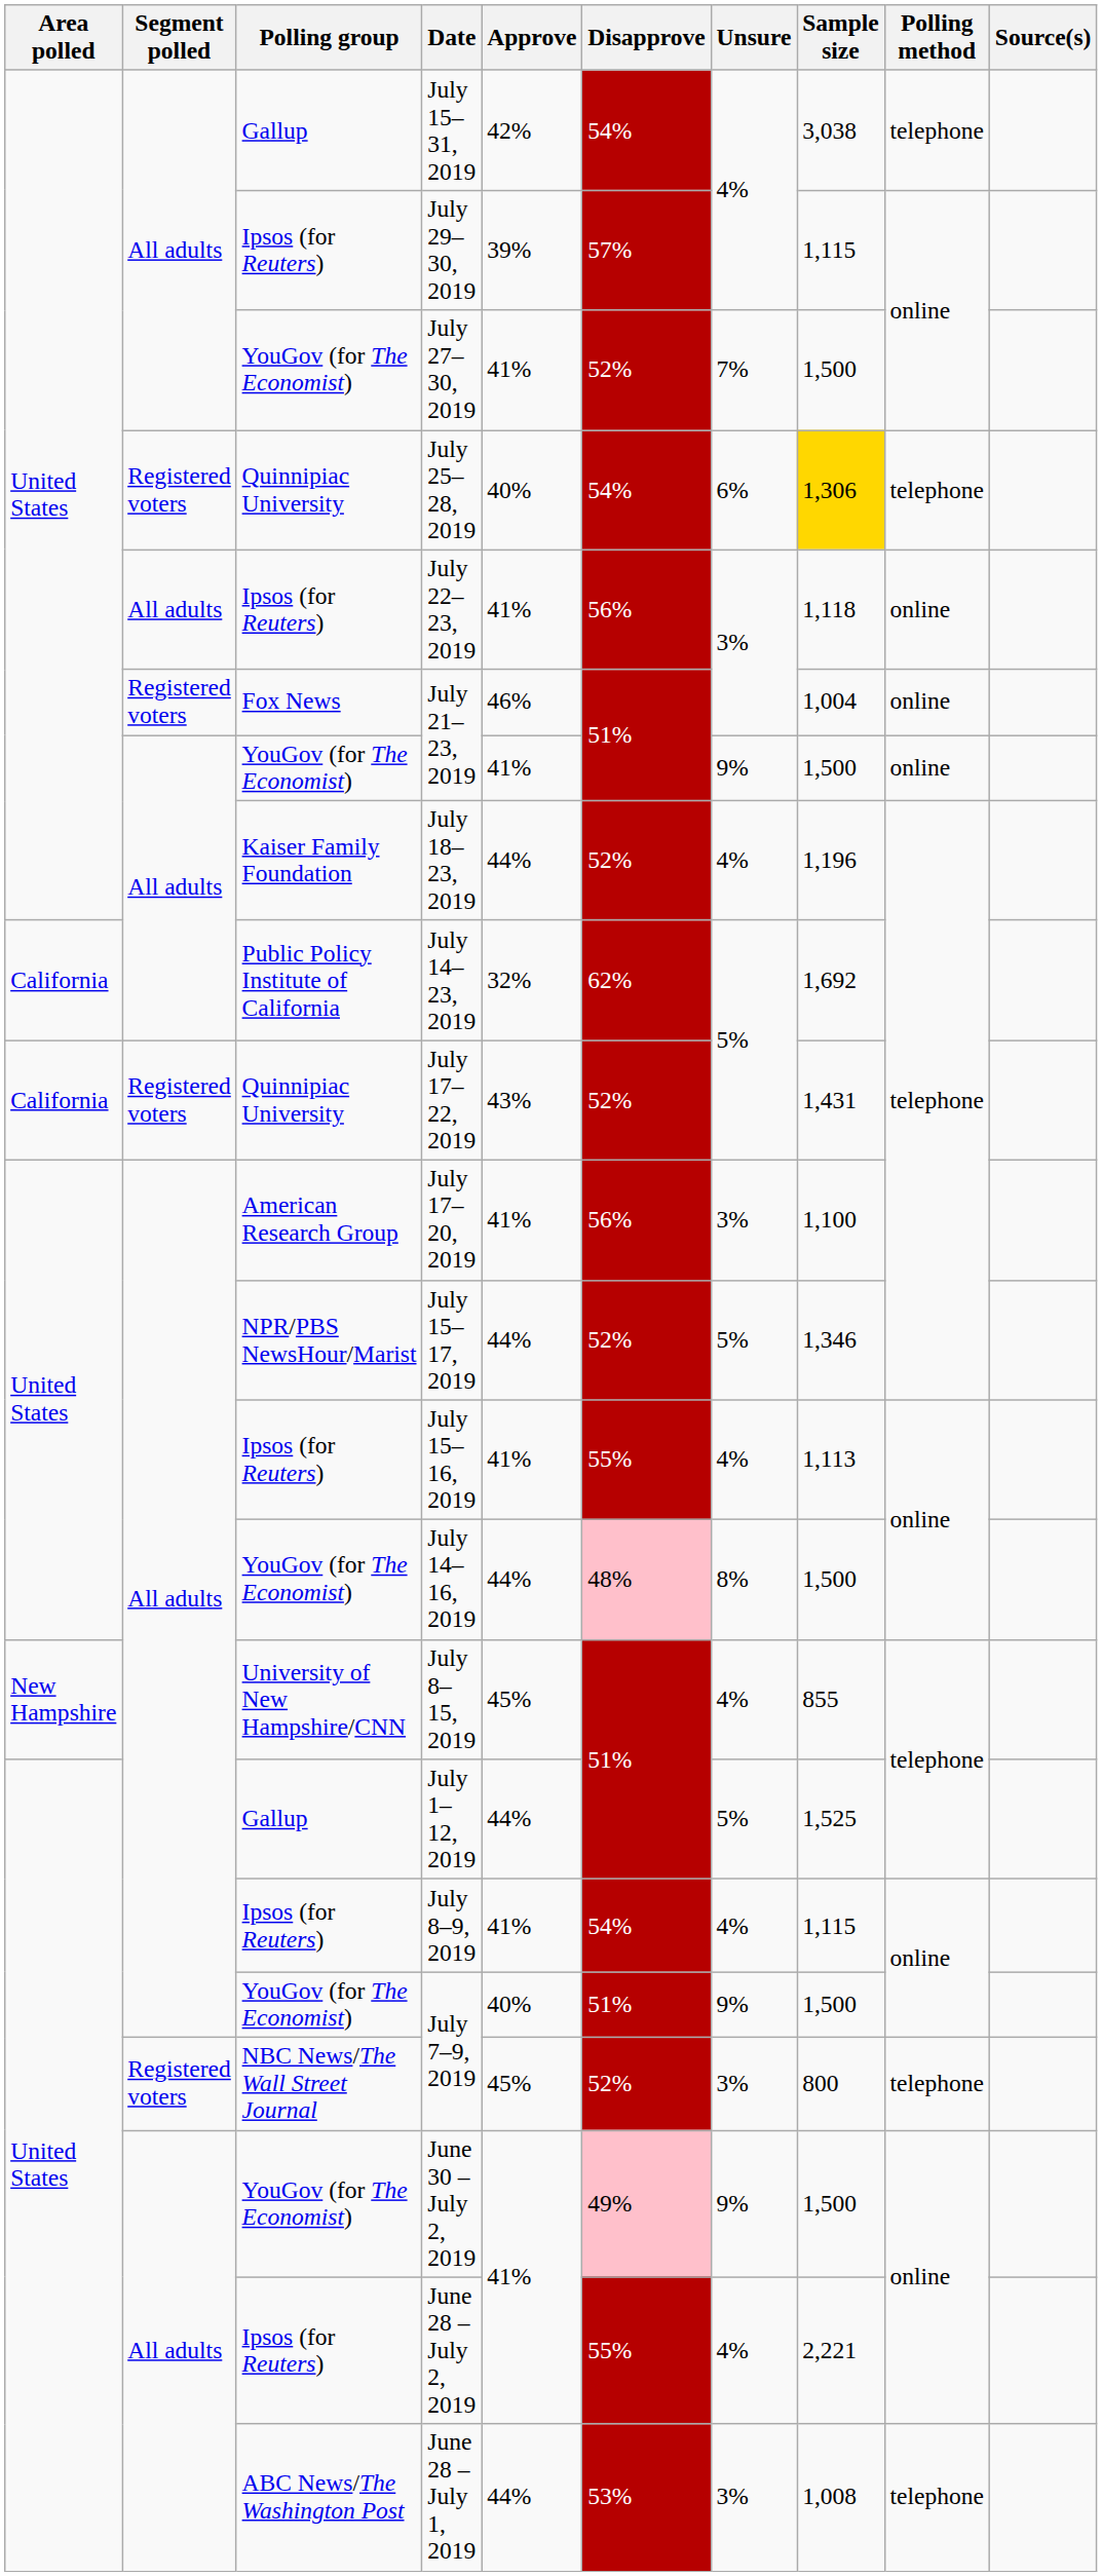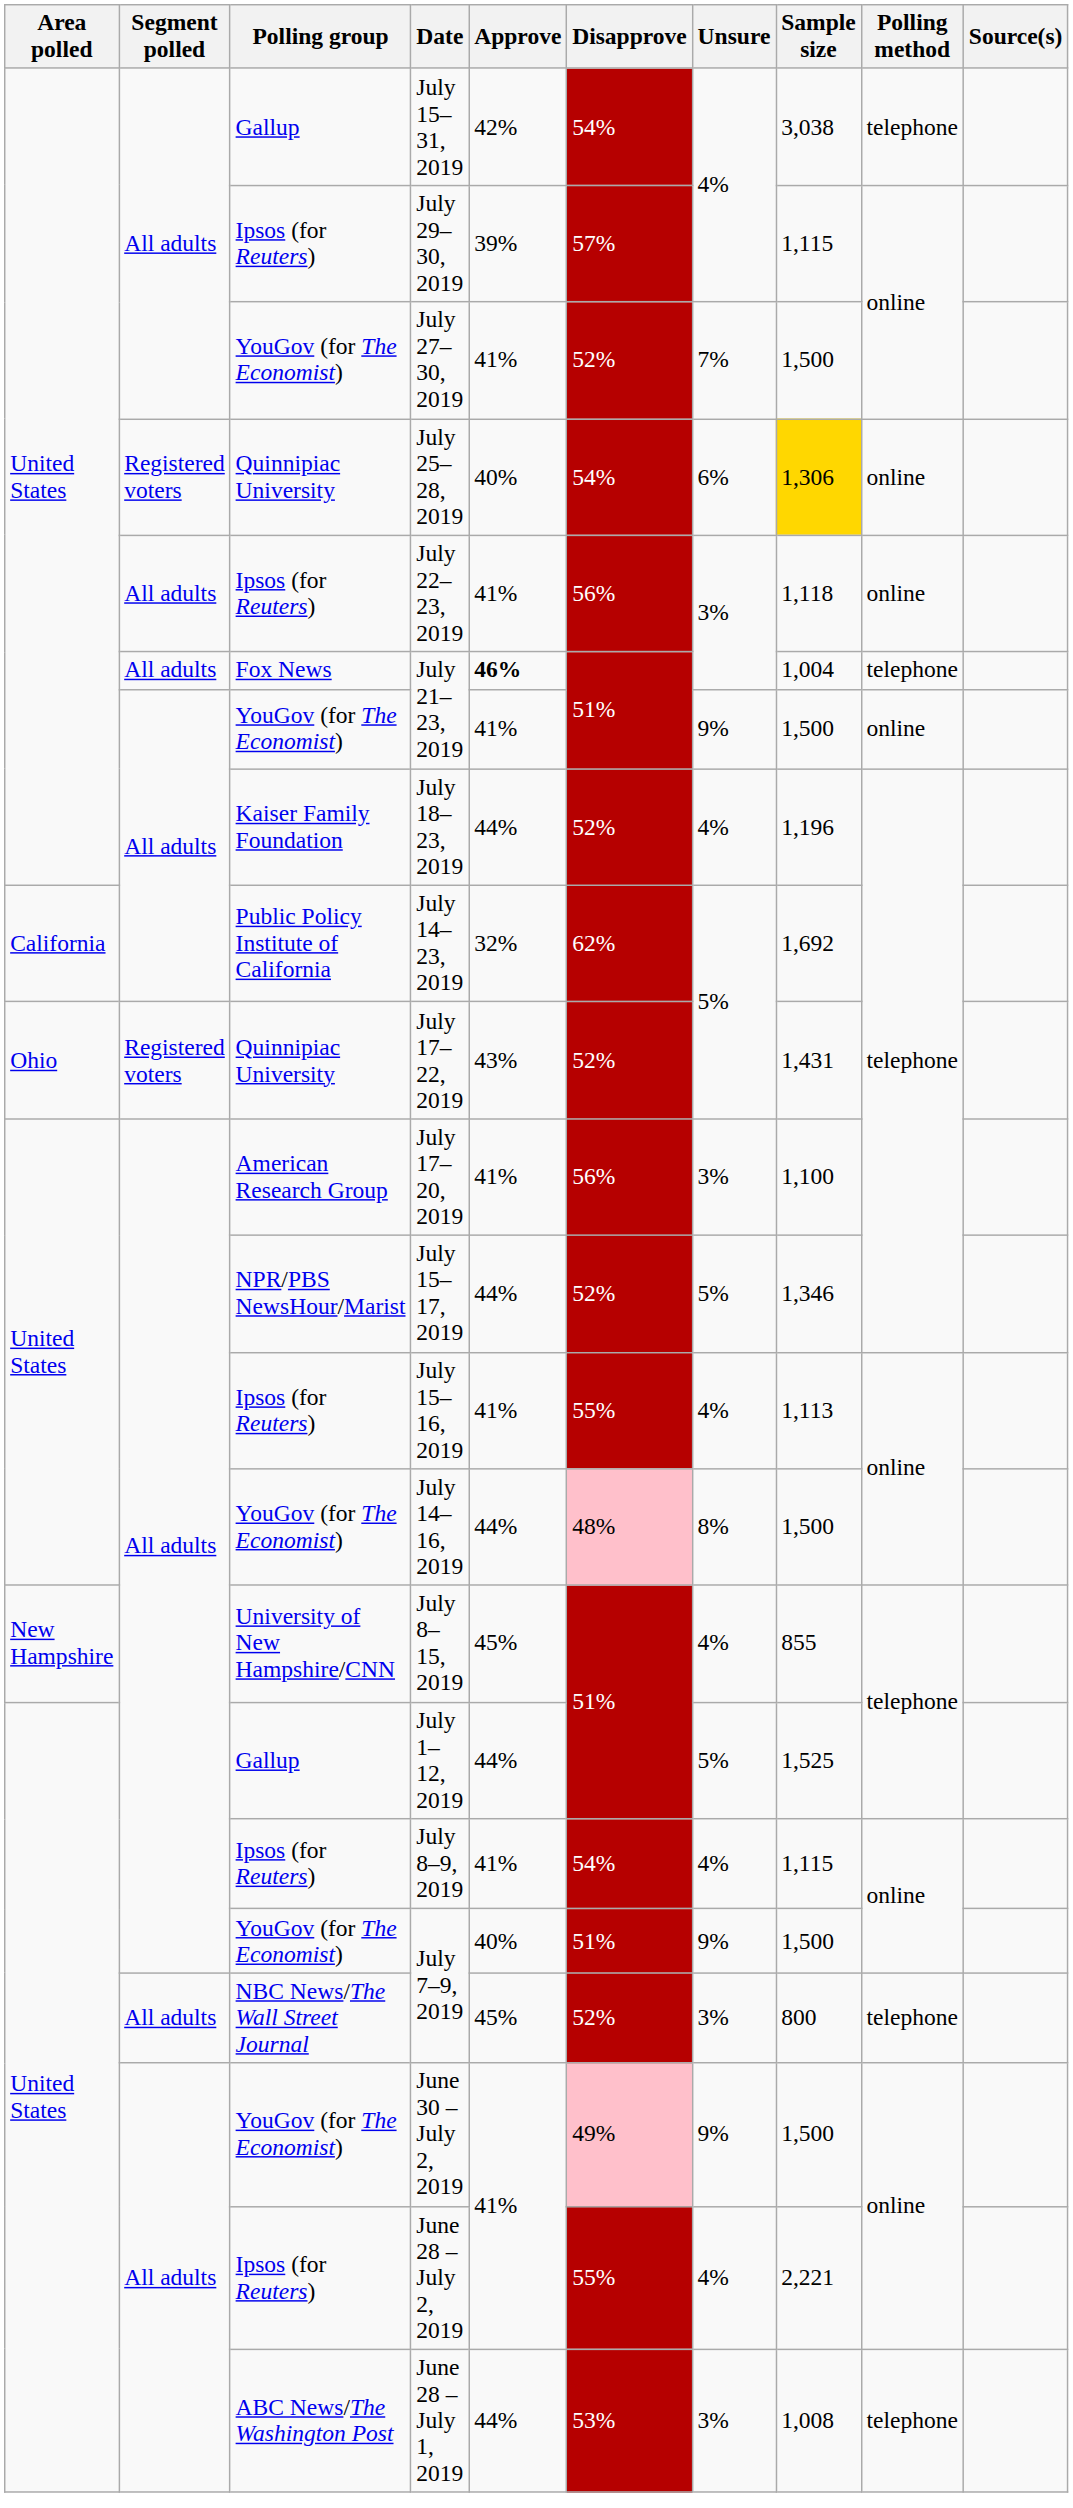 <table class="wikitable sortable" style="width: 75%">
 <tr>
 <th>Area polled</th>
 <th>Segment polled</th>
 <th>Polling group</th>
 <th>Date</th>
 <th>Approve</th>
 <th>Disapprove</th>
 <th>Unsure</th>
 <th>Sample size</th>
 <th>Polling method</th>
 <th>Source(s)</th>
 </tr>
 <tr>
 <td rowspan="8"> <a href='#'>United States</a></td>
 <td rowspan="3"><a href='#'>All adults</a></td>
 <td><a href='#'>Gallup</a></td>
 <td>July 15–31, 2019</td>
 <td>42%</td>
 <td style="background:#B60000; color: white">54%</td>
 <td rowspan="2">4%</td>
 <td>3,038</td>
 <td>telephone</td>
 <td></td>
 </tr>
 <tr>
 <td><a href='#'>Ipsos</a> (for <em><a href='#'>Reuters</a></em>)</td>
 <td>July 29–30, 2019</td>
 <td>39%</td>
 <td style="background:#B60000; color: white">57%</td>
 <td>1,115</td>
 <td rowspan="2">online</td>
 <td></td>
 </tr>
 <tr>
 <td><a href='#'>YouGov</a> (for <em><a href='#'>The Economist</a></em>)</td>
 <td>July 27–30, 2019</td>
 <td>41%</td>
 <td style="background:#B60000; color: white">52%</td>
 <td>7%</td>
 <td>1,500</td>
 <td></td>
 </tr>
 <tr>
 <td><a href='#'>Registered voters</a></td>
 <td><a href='#'>Quinnipiac University</a></td>
 <td>July 25–28, 2019</td>
 <td>40%</td>
 <td style="background:#B60000; color: white">54%</td>
 <td>6%</td>
 <td style="background: gold;">1,306</td>
-<td>telephone</td>
+<td>online</td>
 <td></td>
 </tr>
 <tr>
 <td><a href='#'>All adults</a></td>
 <td><a href='#'>Ipsos</a> (for <em><a href='#'>Reuters</a></em>)</td>
 <td>July 22–23, 2019</td>
 <td>41%</td>
 <td style="background:#B60000; color: white">56%</td>
 <td rowspan="2">3%</td>
 <td>1,118</td>
 <td>online</td>
 <td></td>
 </tr>
 <tr>
-<td><a href='#'>Registered voters</a></td>
+<td><a href='#'>All adults</a></td>
 <td><a href='#'>Fox News</a></td>
 <td rowspan="2">July 21–23, 2019</td>
-<td>46%</td>
+<td><strong>46%</strong></td>
 <td rowspan="2" style="background:#B60000; color: white">51%</td>
 <td>1,004</td>
-<td>online</td>
+<td>telephone</td>
 <td></td>
 </tr>
 <tr>
 <td rowspan="3"><a href='#'>All adults</a></td>
 <td><a href='#'>YouGov</a> (for <em><a href='#'>The Economist</a></em>)</td>
 <td>41%</td>
 <td>9%</td>
 <td>1,500</td>
 <td>online</td>
 <td></td>
 </tr>
 <tr>
 <td><a href='#'>Kaiser Family Foundation</a></td>
 <td>July 18–23, 2019</td>
 <td>44%</td>
 <td style="background:#B60000; color: white">52%</td>
 <td>4%</td>
 <td>1,196</td>
 <td rowspan="5">telephone</td>
 <td></td>
 </tr>
 <tr>
 <td> <a href='#'>California</a></td>
 <td><a href='#'>Public Policy Institute of California</a></td>
 <td>July 14–23, 2019</td>
 <td>32%</td>
 <td style="background:#B60000; color: white">62%</td>
 <td rowspan="2">5%</td>
 <td>1,692</td>
 <td></td>
 </tr>
 <tr>
-<td> <a href='#'>California</a></td>
+<td> <a href='#'>Ohio</a></td>
 <td><a href='#'>Registered voters</a></td>
 <td><a href='#'>Quinnipiac University</a></td>
 <td>July 17–22, 2019</td>
 <td>43%</td>
 <td style="background:#B60000; color: white">52%</td>
 <td>1,431</td>
 <td></td>
 </tr>
 <tr>
 <td rowspan="4"> <a href='#'>United States</a></td>
 <td rowspan="8"><a href='#'>All adults</a></td>
 <td><a href='#'>American Research Group</a></td>
 <td>July 17–20, 2019</td>
 <td>41%</td>
 <td style="background:#B60000; color: white">56%</td>
 <td>3%</td>
 <td>1,100</td>
 <td></td>
 </tr>
 <tr>
 <td><a href='#'>NPR</a>/<a href='#'>PBS NewsHour</a>/<a href='#'>Marist</a></td>
 <td>July 15–17, 2019</td>
 <td>44%</td>
 <td style="background:#B60000; color: white">52%</td>
 <td>5%</td>
 <td>1,346</td>
 <td></td>
 </tr>
 <tr>
 <td><a href='#'>Ipsos</a> (for <em><a href='#'>Reuters</a></em>)</td>
 <td>July 15–16, 2019</td>
 <td>41%</td>
 <td style="background:#B60000; color: white">55%</td>
 <td>4%</td>
 <td>1,113</td>
 <td rowspan="2">online</td>
 <td></td>
 </tr>
 <tr>
 <td><a href='#'>YouGov</a> (for <em><a href='#'>The Economist</a></em>)</td>
 <td>July 14–16, 2019</td>
 <td>44%</td>
 <td style="background: pink; color: black">48%</td>
 <td>8%</td>
 <td>1,500</td>
 <td></td>
 </tr>
 <tr>
 <td> <a href='#'>New Hampshire</a></td>
 <td><a href='#'>University of New Hampshire</a>/<a href='#'>CNN</a></td>
 <td>July 8–15, 2019</td>
 <td>45%</td>
 <td rowspan="2" style="background:#B60000; color: white">51%</td>
 <td>4%</td>
 <td>855</td>
 <td rowspan="2">telephone</td>
 <td></td>
 </tr>
 <tr>
 <td rowspan="7"> <a href='#'>United States</a></td>
 <td><a href='#'>Gallup</a></td>
 <td>July 1–12, 2019</td>
 <td>44%</td>
 <td>5%</td>
 <td>1,525</td>
 <td></td>
 </tr>
 <tr>
 <td><a href='#'>Ipsos</a> (for <em><a href='#'>Reuters</a></em>)</td>
 <td>July 8–9, 2019</td>
 <td>41%</td>
 <td style="background:#B60000; color: white">54%</td>
 <td>4%</td>
 <td>1,115</td>
 <td rowspan="2">online</td>
 <td></td>
 </tr>
 <tr>
 <td><a href='#'>YouGov</a> (for <em><a href='#'>The Economist</a></em>)</td>
 <td rowspan="2">July 7–9, 2019</td>
 <td>40%</td>
 <td style="background:#B60000; color: white">51%</td>
 <td>9%</td>
 <td>1,500</td>
 <td></td>
 </tr>
 <tr>
-<td><a href='#'>Registered voters</a></td>
+<td><a href='#'>All adults</a></td>
 <td><a href='#'>NBC News</a>/<em><a href='#'>The Wall Street Journal</a></em></td>
 <td>45%</td>
 <td style="background:#B60000; color: white">52%</td>
 <td>3%</td>
 <td>800</td>
 <td>telephone</td>
 <td></td>
 </tr>
 <tr>
 <td rowspan="3"><a href='#'>All adults</a></td>
 <td><a href='#'>YouGov</a> (for <em><a href='#'>The Economist</a></em>)</td>
 <td>June 30 – July 2, 2019</td>
 <td rowspan="2">41%</td>
 <td style="background: pink; color: black">49%</td>
 <td>9%</td>
 <td>1,500</td>
 <td rowspan="2">online</td>
 <td></td>
 </tr>
 <tr>
 <td><a href='#'>Ipsos</a> (for <em><a href='#'>Reuters</a></em>)</td>
 <td>June 28 – July 2, 2019</td>
 <td style="background:#B60000; color: white">55%</td>
 <td>4%</td>
 <td>2,221</td>
 <td></td>
 </tr>
 <tr>
 <td><a href='#'>ABC News</a>/<em><a href='#'>The Washington Post</a></em></td>
 <td>June 28 – July 1, 2019</td>
 <td>44%</td>
 <td style="background:#B60000; color: white">53%</td>
 <td>3%</td>
 <td>1,008</td>
 <td>telephone</td>
 <td></td>
 </tr>
 </table>
